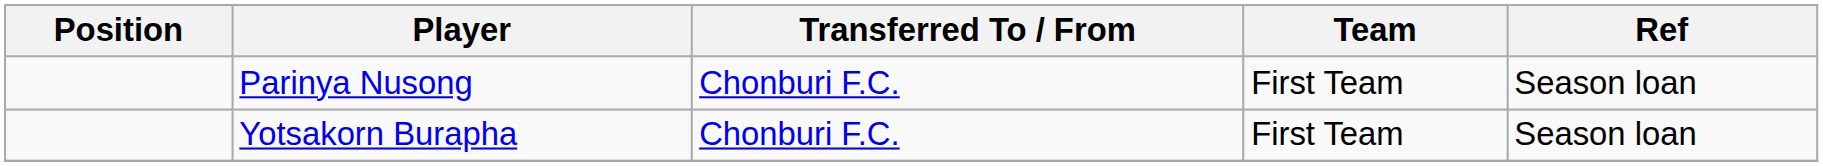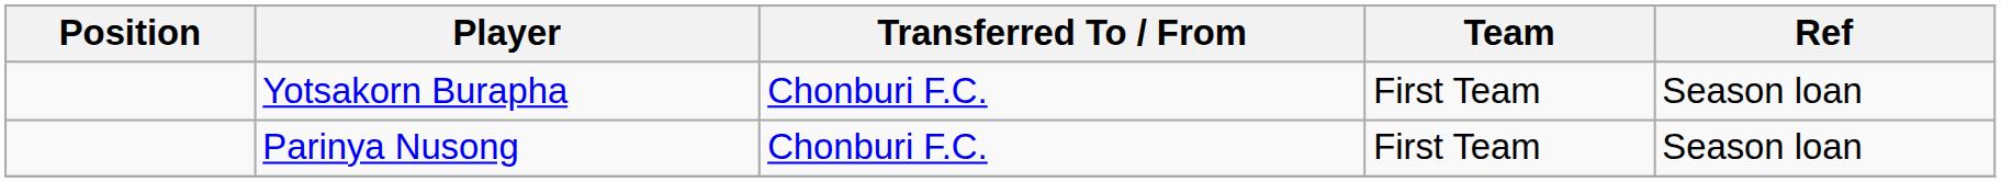 <table class="wikitable sortable" style="width:70%; text-align:center; font-size:100%; text-align:left;">
 <tr>
 <th>Position</th>
 <th>Player</th>
 <th>Transferred To / From</th>
 <th>Team</th>
 <th>Ref</th>
 </tr>
 <tr>
 <td></td>
+<td> <a href='#'>Yotsakorn Burapha</a></td>
+<td> <a href='#'>Chonburi F.C.</a></td>
+<td>First Team</td>
+<td>Season loan </td>
+</tr>
+<tr>
+<td></td>
 <td> <a href='#'>Parinya Nusong</a></td>
 <td> <a href='#'>Chonburi F.C.</a></td>
 <td>First Team</td>
 <td>Season loan</td>
 </tr>
 <tr>
-<td></td>
-<td> <a href='#'>Yotsakorn Burapha</a></td>
-<td> <a href='#'>Chonburi F.C.</a></td>
-<td>First Team</td>
-<td>Season loan </td>
-</tr>
-<tr>
 </tr>
 </table>
